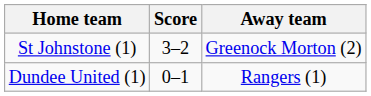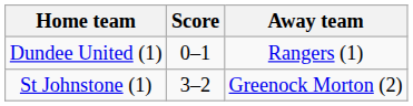 <table class="wikitable" style="text-align: center">
 <tr>
 <th>Home team</th>
 <th>Score</th>
 <th>Away team</th>
 </tr>
 <tr>
+<td><a href='#'>Dundee United</a> (1)</td>
+<td>0–1</td>
+<td><a href='#'>Rangers</a> (1)</td>
+</tr>
+<tr>
 <td><a href='#'>St Johnstone</a> (1)</td>
 <td>3–2</td>
 <td><a href='#'>Greenock Morton</a> (2)</td>
 </tr>
-<tr>
-<td><a href='#'>Dundee United</a> (1)</td>
-<td>0–1</td>
-<td><a href='#'>Rangers</a> (1)</td>
-</tr>
 </table>
